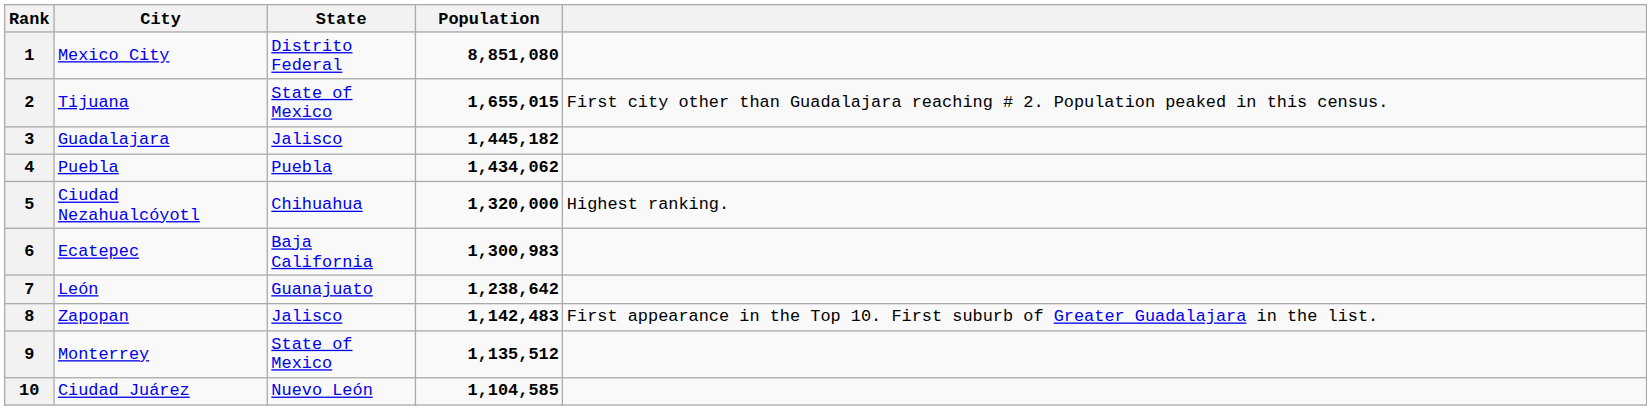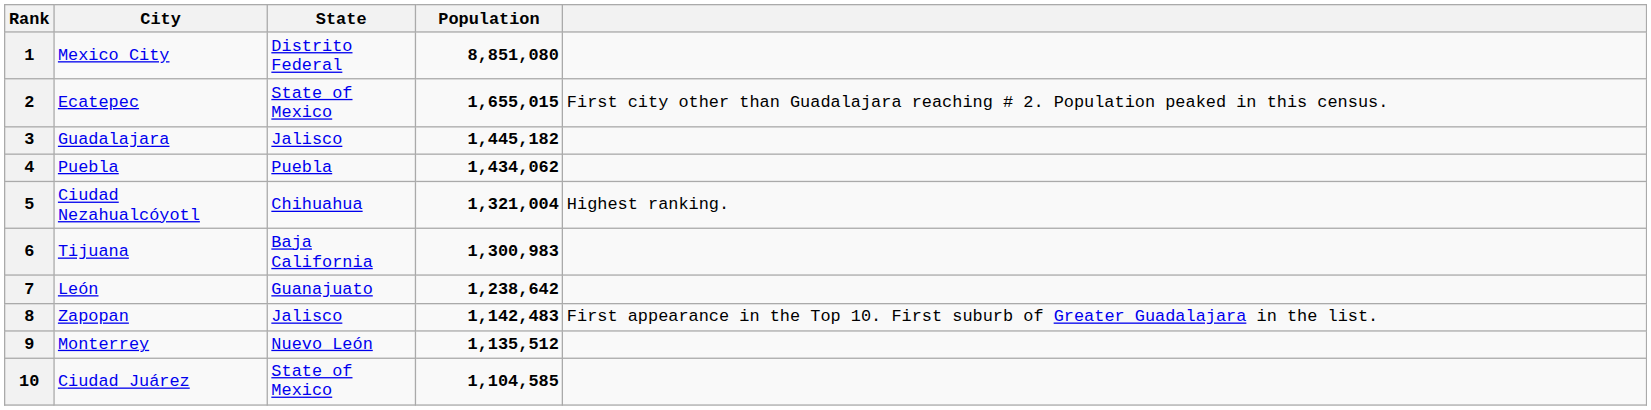 <table class="wikitable plainrowheaders"  style="width:100%; width:100%;">
 <tr>
 <th scope="col" style="width:3%;">Rank</th>
 <th scope="col" style="width:13%;">City</th>
 <th scope="col" style="width:9%;">State</th>
 <th scope="col" style="width:9%;">Population</th>
 <th scope="col" style="width:66%;"></th>
 </tr>
 <tr>
 <th scope="row">1</th>
 <td><a href='#'>Mexico City</a></td>
 <td><a href='#'>Distrito Federal</a></td>
 <td align="right"><strong>8,851,080</strong></td>
 <td></td>
 </tr>
 <tr>
 <th scope="row">2</th>
-<td><a href='#'>Tijuana</a></td>
+<td><a href='#'>Ecatepec</a></td>
 <td><a href='#'>State of Mexico</a></td>
 <td align="right"><strong>1,655,015</strong></td>
 <td>First city other than Guadalajara reaching # 2. Population peaked in this census.</td>
 </tr>
 <tr>
 <th scope="row">3</th>
 <td><a href='#'>Guadalajara</a></td>
 <td><a href='#'>Jalisco</a></td>
 <td align="right"><strong>1,445,182</strong></td>
 <td></td>
 </tr>
 <tr>
 <th scope="row">4</th>
 <td><a href='#'>Puebla</a></td>
 <td><a href='#'>Puebla</a></td>
 <td align="right"><strong>1,434,062</strong></td>
 <td></td>
 </tr>
 <tr>
 <th scope="row">5</th>
 <td><a href='#'>Ciudad Nezahualcóyotl</a></td>
 <td><a href='#'>Chihuahua</a></td>
-<td align="right"><strong>1,320,000</strong></td>
+<td align="right"><strong>1,321,004</strong></td>
 <td>Highest ranking.</td>
 </tr>
 <tr>
 <th scope="row">6</th>
-<td><a href='#'>Ecatepec</a></td>
+<td><a href='#'>Tijuana</a></td>
 <td><a href='#'>Baja California</a></td>
 <td align="right"><strong>1,300,983</strong></td>
 <td></td>
 </tr>
 <tr>
 <th scope="row">7</th>
 <td><a href='#'>León</a></td>
 <td><a href='#'>Guanajuato</a></td>
 <td align="right"><strong>1,238,642</strong></td>
 <td></td>
 </tr>
 <tr>
 <th scope="row">8</th>
 <td><a href='#'>Zapopan</a></td>
 <td><a href='#'>Jalisco</a></td>
 <td align="right"><strong>1,142,483</strong></td>
 <td>First appearance in the Top 10. First suburb of <a href='#'>Greater Guadalajara</a> in the list.</td>
 </tr>
 <tr>
 <th scope="row">9</th>
 <td><a href='#'>Monterrey</a></td>
-<td><a href='#'>State of Mexico</a></td>
+<td><a href='#'>Nuevo León</a></td>
 <td align="right"><strong>1,135,512</strong></td>
 <td></td>
 </tr>
 <tr>
 <th scope="row">10</th>
 <td><a href='#'>Ciudad Juárez</a></td>
-<td><a href='#'>Nuevo León</a></td>
+<td><a href='#'>State of Mexico</a></td>
 <td align="right"><strong>1,104,585</strong></td>
 <td></td>
 </tr>
 </table>
